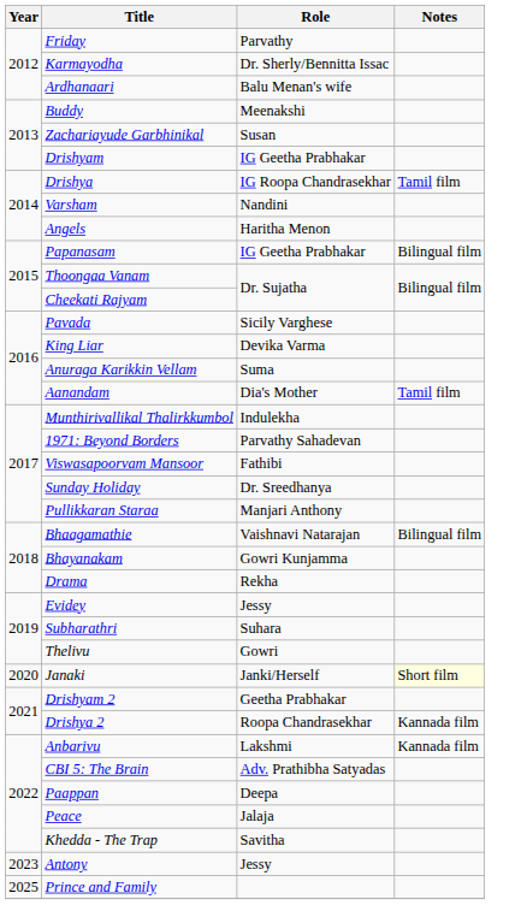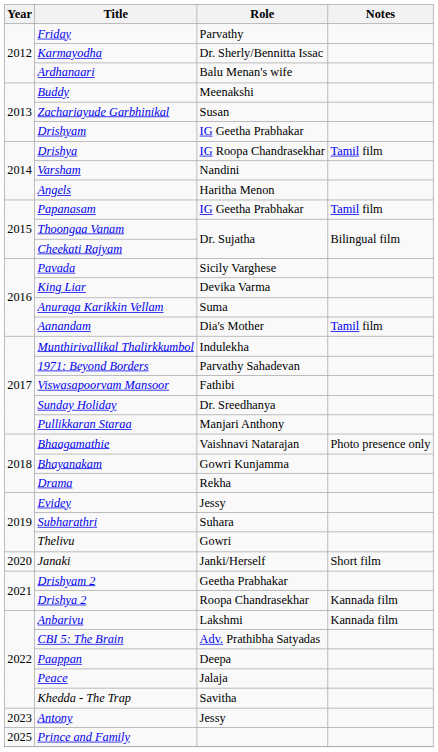 <table class="wikitable sortable">
 <tr>
 <th>Year</th>
 <th>Title</th>
 <th>Role</th>
 <th class="unsortable">Notes</th>
 </tr>
 <tr>
 <td rowspan=3>2012</td>
 <td><em><a href='#'>Friday</a></em></td>
 <td>Parvathy</td>
 <td></td>
 </tr>
 <tr>
 <td><em><a href='#'>Karmayodha</a></em></td>
 <td>Dr. Sherly/Bennitta Issac</td>
 <td></td>
 </tr>
 <tr>
 <td><em><a href='#'>Ardhanaari</a></em></td>
 <td>Balu Menan's wife</td>
 <td></td>
 </tr>
 <tr>
 <td rowspan=3>2013</td>
 <td><em><a href='#'>Buddy</a></em></td>
 <td>Meenakshi</td>
 <td></td>
 </tr>
 <tr>
 <td><em><a href='#'>Zachariayude Garbhinikal</a></em></td>
 <td>Susan</td>
 <td></td>
 </tr>
 <tr>
 <td><em><a href='#'>Drishyam</a></em></td>
 <td><a href='#'>IG</a> Geetha Prabhakar</td>
 <td></td>
 </tr>
 <tr>
 <td rowspan=3>2014</td>
 <td><em><a href='#'>Drishya</a></em></td>
 <td><a href='#'>IG</a> Roopa Chandrasekhar</td>
 <td><a href='#'>Tamil</a> film</td>
 </tr>
 <tr>
 <td><em><a href='#'>Varsham</a></em></td>
 <td>Nandini</td>
 <td></td>
 </tr>
 <tr>
 <td><em><a href='#'>Angels</a></em></td>
 <td>Haritha Menon</td>
 <td></td>
 </tr>
 <tr>
 <td rowspan=3>2015</td>
 <td><em><a href='#'>Papanasam</a></em></td>
 <td><a href='#'>IG</a> Geetha Prabhakar</td>
-<td>Bilingual film</td>
+<td><a href='#'>Tamil</a> film</td>
 </tr>
 <tr>
 <td><em><a href='#'>Thoongaa Vanam</a></em></td>
 <td rowspan=2>Dr. Sujatha</td>
 <td rowspan=2>Bilingual film<br></td>
 </tr>
 <tr>
 <td><em><a href='#'>Cheekati Rajyam</a></em></td>
 </tr>
 <tr>
 <td rowspan=4>2016</td>
 <td><em><a href='#'>Pavada</a></em></td>
 <td>Sicily Varghese</td>
 <td></td>
 </tr>
 <tr>
 <td><em><a href='#'>King Liar</a></em></td>
 <td>Devika Varma</td>
 <td></td>
 </tr>
 <tr>
 <td><em><a href='#'>Anuraga Karikkin Vellam</a></em></td>
 <td>Suma</td>
 <td></td>
 </tr>
 <tr>
 <td><em><a href='#'>Aanandam</a></em></td>
 <td>Dia's Mother</td>
 <td><a href='#'>Tamil</a> film</td>
 </tr>
 <tr>
 <td rowspan=5>2017</td>
 <td><em><a href='#'>Munthirivallikal Thalirkkumbol</a></em></td>
 <td>Indulekha</td>
 <td></td>
 </tr>
 <tr>
 <td><em><a href='#'>1971: Beyond Borders</a></em></td>
 <td>Parvathy Sahadevan</td>
 <td></td>
 </tr>
 <tr>
 <td><em><a href='#'>Viswasapoorvam Mansoor</a></em></td>
 <td>Fathibi</td>
 <td></td>
 </tr>
 <tr>
 <td><em><a href='#'>Sunday Holiday</a></em></td>
 <td>Dr. Sreedhanya</td>
 <td></td>
 </tr>
 <tr>
 <td><em><a href='#'>Pullikkaran Staraa</a></em></td>
 <td>Manjari Anthony</td>
 <td></td>
 </tr>
 <tr>
 <td rowspan="3">2018</td>
 <td><em><a href='#'>Bhaagamathie</a></em></td>
 <td>Vaishnavi Natarajan</td>
-<td>Bilingual film</td>
+<td>Photo presence only</td>
 </tr>
 <tr>
 <td><em><a href='#'>Bhayanakam</a></em></td>
 <td>Gowri Kunjamma</td>
 <td></td>
 </tr>
 <tr>
 <td><em><a href='#'>Drama</a></em></td>
 <td>Rekha</td>
 <td></td>
 </tr>
 <tr>
 <td rowspan=3>2019</td>
 <td><em><a href='#'>Evidey</a></em></td>
 <td>Jessy</td>
 <td></td>
 </tr>
 <tr>
 <td><em><a href='#'>Subharathri</a></em></td>
 <td>Suhara</td>
 <td></td>
 </tr>
 <tr>
 <td><em>Thelivu</em></td>
 <td>Gowri</td>
 <td></td>
 </tr>
 <tr>
 <td>2020</td>
 <td><em>Janaki</em></td>
 <td>Janki/Herself</td>
-<td style="background: lightyellow;">Short film</td>
+<td>Short film</td>
 </tr>
 <tr>
 <td rowspan=2>2021</td>
 <td><em><a href='#'>Drishyam 2</a></em></td>
 <td>Geetha Prabhakar</td>
 <td></td>
 </tr>
 <tr>
 <td><em><a href='#'>Drishya 2</a></em></td>
 <td>Roopa Chandrasekhar</td>
 <td>Kannada film</td>
 </tr>
 <tr>
 <td rowspan=5>2022</td>
 <td><em><a href='#'>Anbarivu</a></em></td>
 <td>Lakshmi</td>
 <td>Kannada film</td>
 </tr>
 <tr>
 <td><em><a href='#'>CBI 5: The Brain</a></em></td>
 <td><a href='#'>Adv.</a> Prathibha Satyadas</td>
 <td></td>
 </tr>
 <tr>
 <td><em><a href='#'>Paappan</a></em></td>
 <td>Deepa</td>
 <td></td>
 </tr>
 <tr>
 <td><em><a href='#'>Peace</a></em></td>
 <td>Jalaja</td>
 <td></td>
 </tr>
 <tr>
 <td><em>Khedda - The Trap</em></td>
 <td>Savitha</td>
 <td></td>
 </tr>
 <tr>
 <td>2023</td>
 <td><em><a href='#'>Antony</a></em></td>
 <td>Jessy</td>
 <td></td>
 </tr>
 <tr>
 <td>2025</td>
 <td><em><a href='#'>Prince and Family</a></em></td>
 <td></td>
 <td></td>
 </tr>
 <tr>
 </tr>
 </table>
